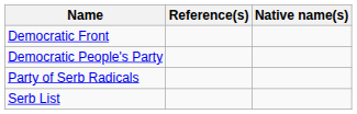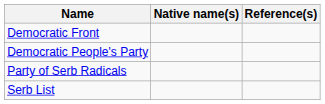 <table class="wikitable">
 <tr>
 <th>Name</th>
+<th>Native name(s)</th>
 <th>Reference(s)</th>
-<th>Native name(s)</th>
 </tr>
 <tr>
 <td><a href='#'>Democratic Front</a></td>
 <td></td>
 <td></td>
 </tr>
 <tr>
 <td><a href='#'>Democratic People's Party</a></td>
 <td></td>
 <td></td>
 </tr>
 <tr>
 <td><a href='#'>Party of Serb Radicals</a></td>
 <td></td>
 <td></td>
 </tr>
 <tr>
 <td><a href='#'>Serb List</a></td>
 <td></td>
 <td></td>
 </tr>
 </table>
